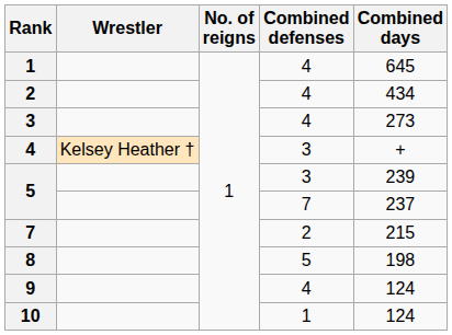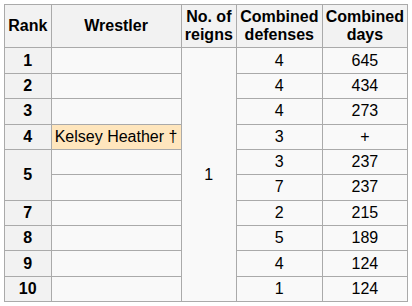 <table class="wikitable sortable" style="text-align: center">
 <tr>
 <th>Rank</th>
 <th>Wrestler</th>
 <th>No. of<br>reigns</th>
 <th>Combined<br>defenses</th>
 <th>Combined<br>days</th>
 </tr>
 <tr>
 <th>1</th>
 <td></td>
 <td rowspan="10">1</td>
 <td>4</td>
 <td>645</td>
 </tr>
 <tr>
 <th>2</th>
 <td></td>
 <td>4</td>
 <td>434</td>
 </tr>
 <tr>
 <th>3</th>
 <td></td>
 <td>4</td>
 <td>273</td>
 </tr>
 <tr>
 <th>4</th>
 <td style="background-color:#FFE6BD">Kelsey Heather †</td>
 <td>3</td>
 <td>+</td>
 </tr>
 <tr>
 <th rowspan="2">5</th>
 <td></td>
 <td>3</td>
-<td>239</td>
+<td>237</td>
 </tr>
 <tr>
 <td></td>
 <td>7</td>
 <td>237</td>
 </tr>
 <tr>
 <th>7</th>
 <td></td>
 <td>2</td>
 <td>215</td>
 </tr>
 <tr>
 <th>8</th>
 <td></td>
 <td>5</td>
-<td>198</td>
+<td>189</td>
 </tr>
 <tr>
 <th>9</th>
 <td></td>
 <td>4</td>
 <td>124</td>
 </tr>
 <tr>
 <th>10</th>
 <td></td>
 <td>1</td>
 <td>124</td>
 </tr>
 </table>
